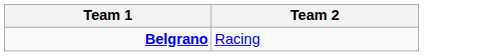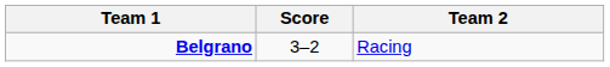 <table class="wikitable" style="text-align: center">
 <tr>
 <th width=220>Team 1</th>
+<th width=80>Score</th>
 <th width=220>Team 2</th>
 </tr>
 <tr>
 <td align=right><strong><a href='#'>Belgrano</a></strong></td>
+<td>3–2</td>
 <td align=left><a href='#'>Racing</a></td>
 </tr>
 </table>
